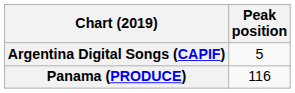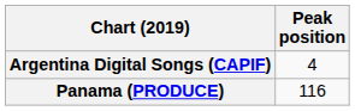 <table class="wikitable plainrowheaders" style="text-align:center">
 <tr>
 <th scope="col">Chart (2019)</th>
 <th scope="col">Peak<br>position</th>
 </tr>
 <tr>
 <th scope="row">Argentina Digital Songs (<a href='#'>CAPIF</a>)</th>
-<td>5</td>
+<td>4</td>
 </tr>
 <tr>
 <th scope="row">Panama (<a href='#'>PRODUCE</a>)</th>
 <td>116</td>
 </tr>
 </table>
